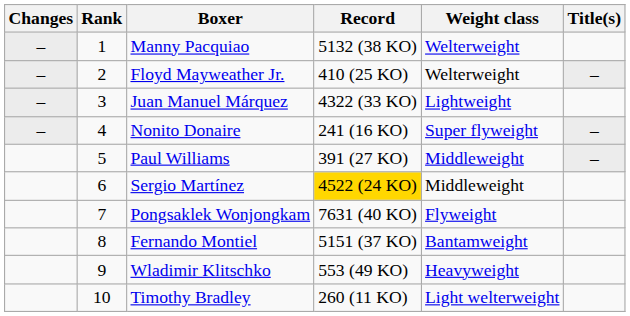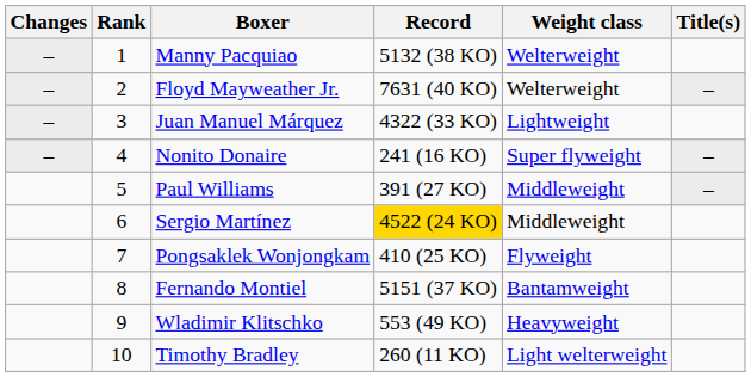 <table class="wikitable ">
 <tr>
 <th>Changes</th>
 <th>Rank</th>
 <th>Boxer</th>
 <th>Record</th>
 <th>Weight class</th>
 <th>Title(s)</th>
 </tr>
 <tr>
 <td align=center bgcolor=#ECECEC>–</td>
 <td align=center>1</td>
 <td><a href='#'>Manny Pacquiao</a></td>
 <td>5132 (38 KO)</td>
 <td><a href='#'>Welterweight</a></td>
 <td></td>
 </tr>
 <tr>
 <td align=center bgcolor=#ECECEC>–</td>
 <td align=center>2</td>
 <td><a href='#'>Floyd Mayweather Jr.</a></td>
-<td>410 (25 KO)</td>
+<td>7631 (40 KO)</td>
 <td>Welterweight</td>
 <td align=center bgcolor=#ECECEC data-sort-value="Z">–</td>
 </tr>
 <tr>
 <td align=center bgcolor=#ECECEC>–</td>
 <td align=center>3</td>
 <td><a href='#'>Juan Manuel Márquez</a></td>
 <td>4322 (33 KO)</td>
 <td><a href='#'>Lightweight</a></td>
 <td></td>
 </tr>
 <tr>
 <td align=center bgcolor=#ECECEC>–</td>
 <td align=center>4</td>
 <td><a href='#'>Nonito Donaire</a></td>
 <td>241 (16 KO)</td>
 <td><a href='#'>Super flyweight</a></td>
 <td align=center bgcolor=#ECECEC data-sort-value="Z">–</td>
 </tr>
 <tr>
 <td align=center></td>
 <td align=center>5</td>
 <td><a href='#'>Paul Williams</a></td>
 <td>391 (27 KO)</td>
 <td><a href='#'>Middleweight</a></td>
 <td align=center bgcolor=#ECECEC data-sort-value="Z">–</td>
 </tr>
 <tr>
 <td align=center></td>
 <td align=center>6</td>
 <td><a href='#'>Sergio Martínez</a></td>
 <td style="background: gold;">4522 (24 KO)</td>
 <td>Middleweight</td>
 <td></td>
 </tr>
 <tr>
 <td align=center></td>
 <td align=center>7</td>
 <td><a href='#'>Pongsaklek Wonjongkam</a></td>
-<td>7631 (40 KO)</td>
+<td>410 (25 KO)</td>
 <td><a href='#'>Flyweight</a></td>
 <td></td>
 </tr>
 <tr>
 <td align=center></td>
 <td align=center>8</td>
 <td><a href='#'>Fernando Montiel</a></td>
 <td>5151 (37 KO)</td>
 <td><a href='#'>Bantamweight</a></td>
 <td></td>
 </tr>
 <tr>
 <td align=center></td>
 <td align=center>9</td>
 <td><a href='#'>Wladimir Klitschko</a></td>
 <td>553 (49 KO)</td>
 <td><a href='#'>Heavyweight</a></td>
 <td></td>
 </tr>
 <tr>
 <td align=center></td>
 <td align=center>10</td>
 <td><a href='#'>Timothy Bradley</a></td>
 <td>260 (11 KO)</td>
 <td><a href='#'>Light welterweight</a></td>
 <td></td>
 </tr>
 </table>
